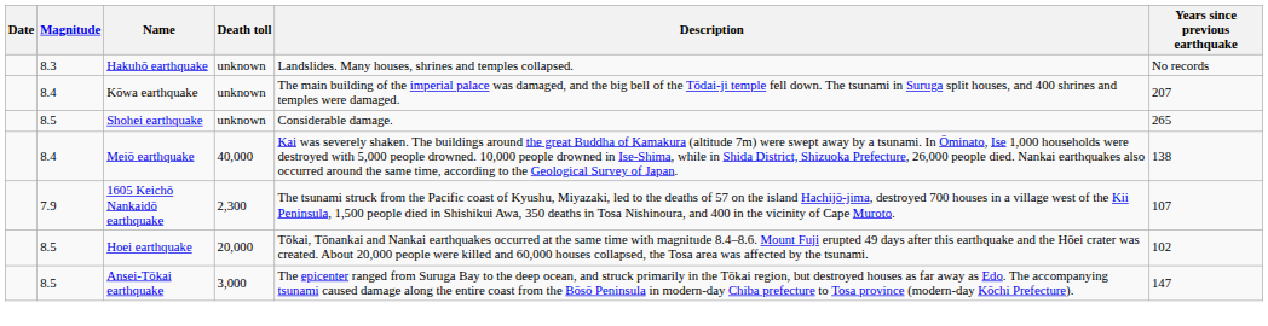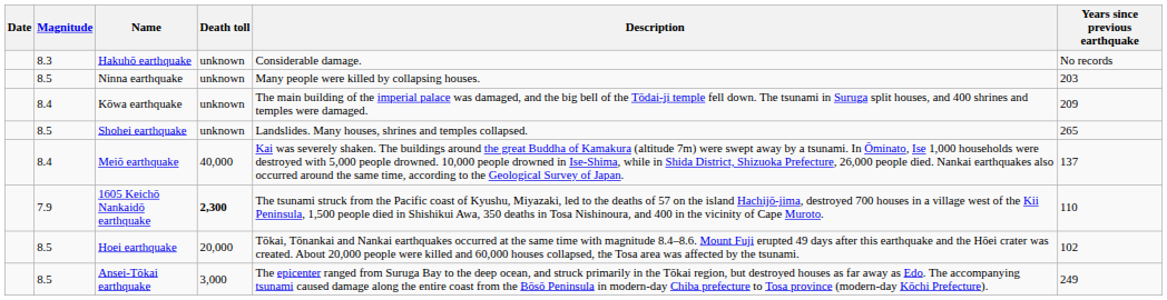 <table class="wikitable unsortable" id="stripe" style="width: 98%;">
 <tr>
 <th>Date</th>
 <th><a href='#'>Magnitude</a></th>
 <th>Name</th>
 <th>Death toll</th>
 <th>Description</th>
 <th>Years since previous earthquake</th>
 </tr>
 <tr>
 <td></td>
 <td>8.3</td>
 <td><a href='#'>Hakuhō earthquake</a></td>
 <td>unknown</td>
-<td>Landslides. Many houses, shrines and temples collapsed.</td>
+<td>Considerable damage.</td>
 <td>No records</td>
+</tr>
+<tr>
+<td></td>
+<td>8.5</td>
+<td>Ninna earthquake</td>
+<td>unknown</td>
+<td>Many people were killed by collapsing houses.</td>
+<td>203</td>
 </tr>
 <tr>
 <td></td>
 <td>8.4</td>
 <td>Kōwa earthquake</td>
 <td>unknown</td>
 <td>The main building of the <a href='#'>imperial palace</a> was damaged, and the big bell of the <a href='#'>Tōdai-ji temple</a> fell down. The tsunami in <a href='#'>Suruga</a> split houses, and 400 shrines and temples were damaged.</td>
-<td>207</td>
+<td>209</td>
 </tr>
 <tr>
 <td></td>
 <td>8.5</td>
 <td><a href='#'>Shohei earthquake</a></td>
 <td>unknown</td>
-<td>Considerable damage.</td>
+<td>Landslides. Many houses, shrines and temples collapsed.</td>
 <td>265</td>
 </tr>
 <tr>
 <td></td>
 <td>8.4</td>
 <td><a href='#'>Meiō earthquake</a></td>
 <td>40,000</td>
 <td><a href='#'>Kai</a> was severely shaken. The buildings around <a href='#'>the great Buddha of Kamakura</a> (altitude 7m) were swept away by a tsunami. In <a href='#'>Ōminato</a>, <a href='#'>Ise</a> 1,000 households were destroyed with 5,000 people drowned. 10,000 people drowned in <a href='#'>Ise-Shima</a>, while in <a href='#'>Shida District, Shizuoka Prefecture</a>, 26,000 people died. Nankai earthquakes also occurred around the same time, according to the <a href='#'>Geological Survey of Japan</a>.</td>
-<td>138</td>
+<td>137</td>
 </tr>
 <tr>
 <td></td>
 <td>7.9</td>
 <td><a href='#'>1605 Keichō Nankaidō earthquake</a></td>
-<td>2,300</td>
+<td><strong>2,300</strong></td>
 <td>The tsunami struck from the Pacific coast of Kyushu, Miyazaki, led to the deaths of 57 on the island <a href='#'>Hachijō-jima</a>, destroyed 700 houses in a village west of the <a href='#'>Kii Peninsula</a>, 1,500 people died in Shishikui Awa, 350 deaths in Tosa Nishinoura, and 400 in the vicinity of Cape <a href='#'>Muroto</a>.</td>
-<td>107</td>
+<td>110</td>
 </tr>
 <tr>
 <td></td>
 <td>8.5</td>
 <td><a href='#'>Hoei earthquake</a></td>
 <td>20,000</td>
 <td>Tōkai, Tōnankai and Nankai earthquakes occurred at the same time with magnitude 8.4–8.6. <a href='#'>Mount Fuji</a> erupted 49 days after this earthquake and the Hōei crater was created. About 20,000 people were killed and 60,000 houses collapsed, the Tosa area was affected by the tsunami.</td>
 <td>102</td>
 </tr>
 <tr>
 <td></td>
 <td>8.5</td>
 <td><a href='#'>Ansei-Tōkai earthquake</a></td>
 <td>3,000</td>
 <td>The <a href='#'>epicenter</a> ranged from Suruga Bay to the deep ocean, and struck primarily in the Tōkai region, but destroyed houses as far away as <a href='#'>Edo</a>. The accompanying <a href='#'>tsunami</a> caused damage along the entire coast from the <a href='#'>Bōsō Peninsula</a> in modern-day <a href='#'>Chiba prefecture</a> to <a href='#'>Tosa province</a> (modern-day <a href='#'>Kōchi Prefecture</a>).</td>
-<td>147</td>
+<td>249</td>
 </tr>
 </table>
